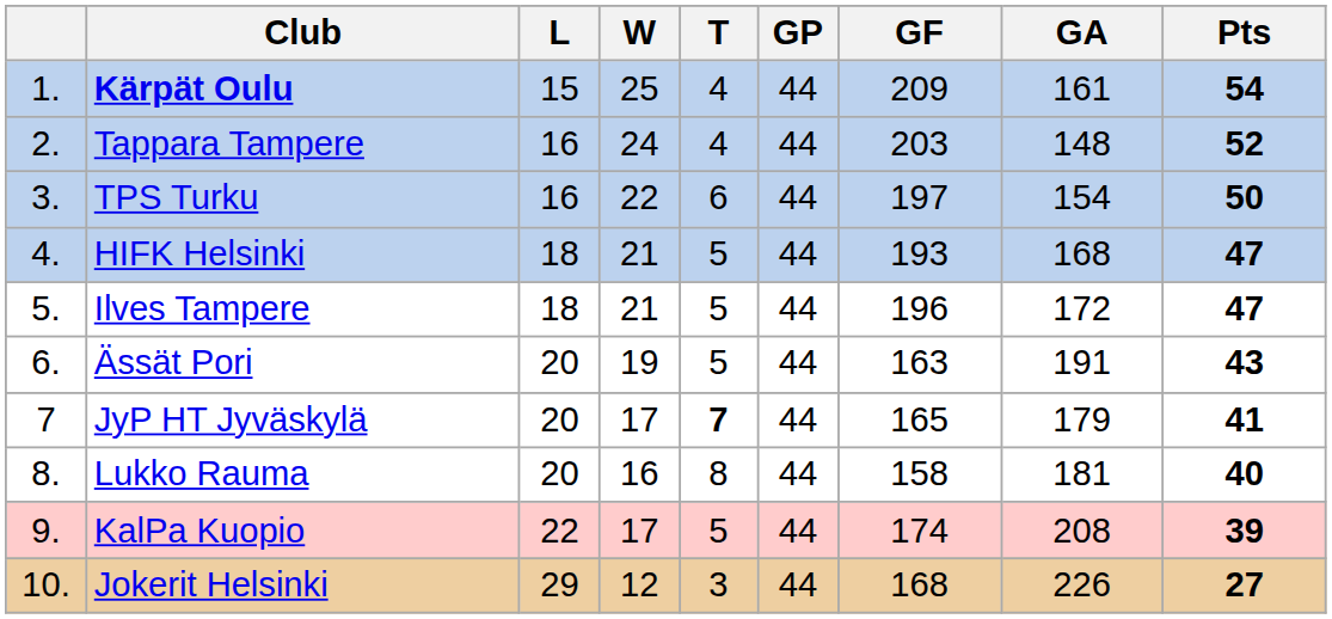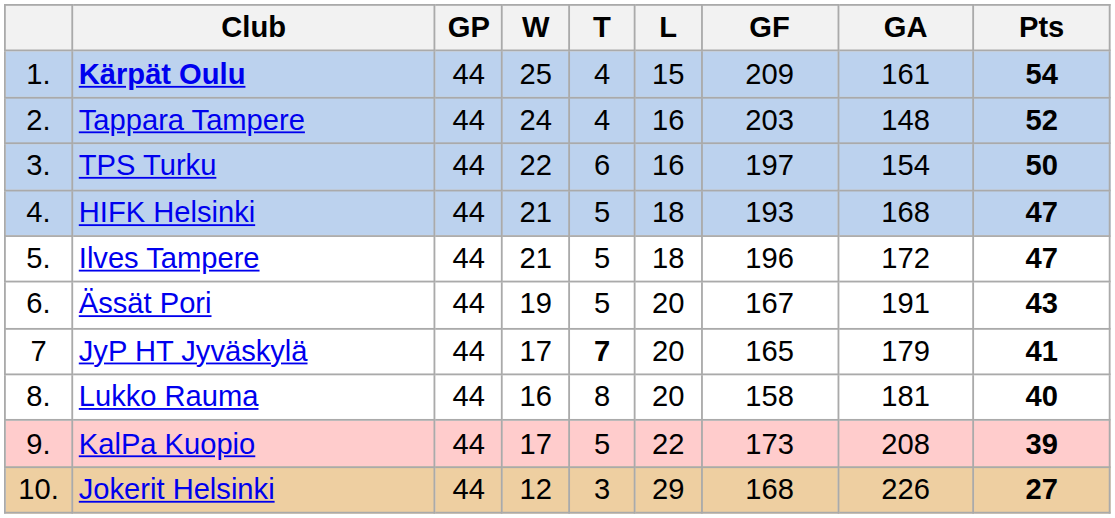 <table class="wikitable">
 <tr>
 <th width="30"></th>
 <th width="200">Club</th>
-<th width="30">L</th>
+<th width="30">GP</th>
 <th width="30">W</th>
 <th width="30">T</th>
-<th width="30">GP</th>
+<th width="30">L</th>
 <th width="70">GF</th>
 <th width="70">GA</th>
 <th width="70">Pts</th>
 </tr>
 <tr bgcolor="#BCD2EE" align="center">
 <td>1.</td>
 <td align="left"><strong><a href='#'>Kärpät Oulu</a></strong></td>
-<td>15</td>
+<td>44</td>
 <td>25</td>
 <td>4</td>
-<td>44</td>
+<td>15</td>
 <td>209</td>
 <td>161</td>
 <td><strong>54</strong></td>
 </tr>
 <tr bgcolor="#BCD2EE" align="center">
 <td>2.</td>
 <td align="left"><a href='#'>Tappara Tampere</a></td>
-<td>16</td>
+<td>44</td>
 <td>24</td>
 <td>4</td>
-<td>44</td>
+<td>16</td>
 <td>203</td>
 <td>148</td>
 <td><strong>52</strong></td>
 </tr>
 <tr bgcolor="#BCD2EE" align="center">
 <td>3.</td>
 <td align="left"><a href='#'>TPS Turku</a></td>
-<td>16</td>
+<td>44</td>
 <td>22</td>
 <td>6</td>
-<td>44</td>
+<td>16</td>
 <td>197</td>
 <td>154</td>
 <td><strong>50</strong></td>
 </tr>
 <tr bgcolor="#BCD2EE" align="center">
 <td>4.</td>
 <td align="left"><a href='#'>HIFK Helsinki</a></td>
-<td>18</td>
+<td>44</td>
 <td>21</td>
 <td>5</td>
-<td>44</td>
+<td>18</td>
 <td>193</td>
 <td>168</td>
 <td><strong>47</strong></td>
 </tr>
 <tr bgcolor="#FFFFFF" align="center">
 <td>5.</td>
 <td align="left"><a href='#'>Ilves Tampere</a></td>
-<td>18</td>
+<td>44</td>
 <td>21</td>
 <td>5</td>
-<td>44</td>
+<td>18</td>
 <td>196</td>
 <td>172</td>
 <td><strong>47</strong></td>
 </tr>
 <tr bgcolor="#FFFFFF" align="center">
 <td>6.</td>
 <td align="left"><a href='#'>Ässät Pori</a></td>
-<td>20</td>
+<td>44</td>
 <td>19</td>
 <td>5</td>
-<td>44</td>
-<td>163</td>
+<td>20</td>
+<td>167</td>
 <td>191</td>
 <td><strong>43</strong></td>
 </tr>
 <tr bgcolor="#FFFFFF" align="center">
 <td>7</td>
 <td align="left"><a href='#'>JyP HT Jyväskylä</a></td>
-<td>20</td>
+<td>44</td>
 <td>17</td>
 <td><strong>7</strong></td>
-<td>44</td>
+<td>20</td>
 <td>165</td>
 <td>179</td>
 <td><strong>41</strong></td>
 </tr>
 <tr bgcolor="#FFFFFF" align="center">
 <td>8.</td>
 <td align="left"><a href='#'>Lukko Rauma</a></td>
-<td>20</td>
+<td>44</td>
 <td>16</td>
 <td>8</td>
-<td>44</td>
+<td>20</td>
 <td>158</td>
 <td>181</td>
 <td><strong>40</strong></td>
 </tr>
 <tr bgcolor="#ffcccc" align="center">
 <td>9.</td>
 <td align="left"><a href='#'>KalPa Kuopio</a></td>
-<td>22</td>
+<td>44</td>
 <td>17</td>
 <td>5</td>
-<td>44</td>
-<td>174</td>
+<td>22</td>
+<td>173</td>
 <td>208</td>
 <td><strong>39</strong></td>
 </tr>
 <tr bgcolor="#EECFA1" align="center">
 <td>10.</td>
 <td align="left"><a href='#'>Jokerit Helsinki</a></td>
-<td>29</td>
+<td>44</td>
 <td>12</td>
 <td>3</td>
-<td>44</td>
+<td>29</td>
 <td>168</td>
 <td>226</td>
 <td><strong>27</strong></td>
 </tr>
 </table>
